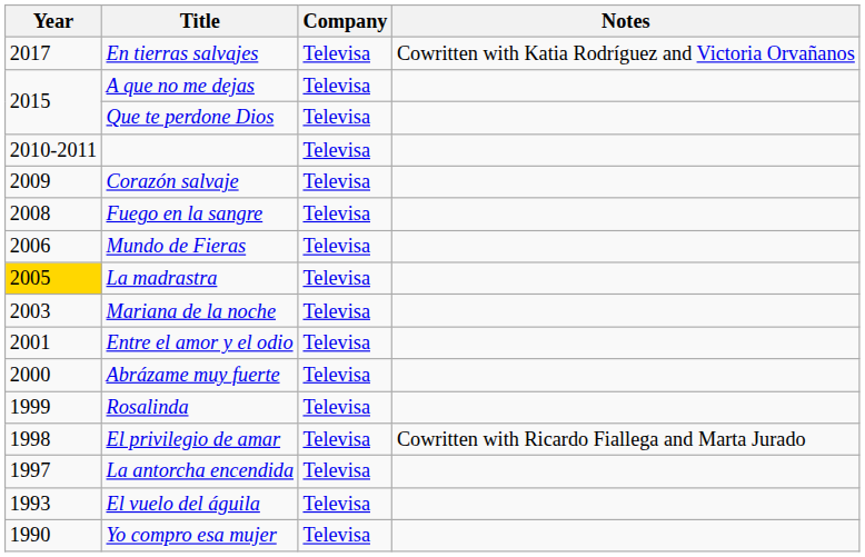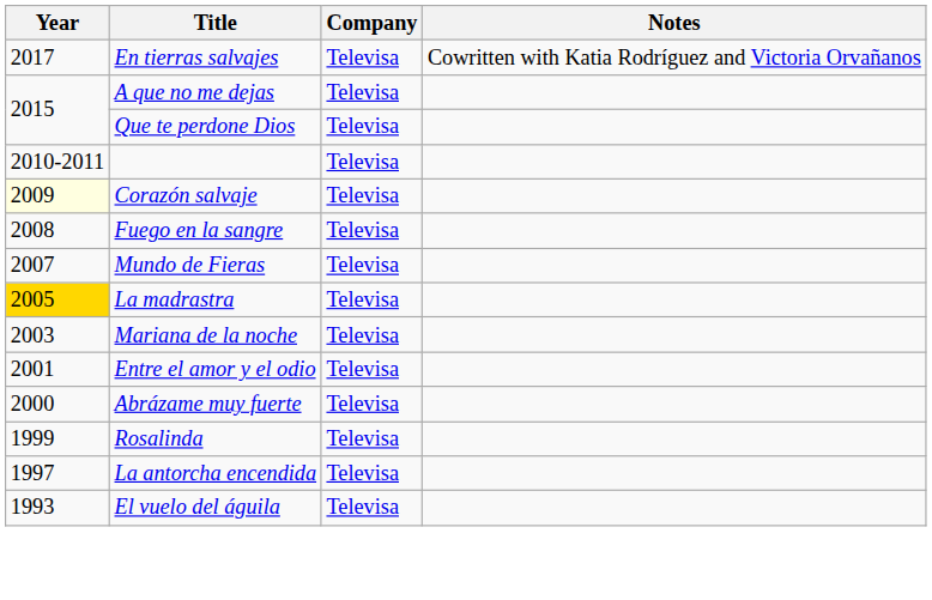 <table class="wikitable sortable">
 <tr>
 <th>Year</th>
 <th>Title</th>
 <th>Company</th>
 <th>Notes</th>
 </tr>
 <tr>
 <td>2017</td>
 <td><em><a href='#'>En tierras salvajes</a></em></td>
 <td><a href='#'>Televisa</a></td>
 <td>Cowritten with Katia Rodríguez and <a href='#'>Victoria Orvañanos</a></td>
 </tr>
 <tr>
 <td rowspan="2">2015</td>
 <td><em><a href='#'>A que no me dejas</a></em></td>
 <td><a href='#'>Televisa</a></td>
 <td></td>
 </tr>
 <tr>
 <td><em><a href='#'>Que te perdone Dios</a></em></td>
 <td><a href='#'>Televisa</a></td>
 <td></td>
 </tr>
 <tr>
 <td>2010-2011</td>
 <td><em></em></td>
 <td><a href='#'>Televisa</a></td>
 <td></td>
 </tr>
 <tr>
-<td>2009</td>
+<td style="background: lightyellow;">2009</td>
 <td><em><a href='#'>Corazón salvaje</a></em></td>
 <td><a href='#'>Televisa</a></td>
 <td></td>
 </tr>
 <tr>
 <td>2008</td>
 <td><em><a href='#'>Fuego en la sangre</a></em></td>
 <td><a href='#'>Televisa</a></td>
 <td></td>
 </tr>
 <tr>
-<td>2006</td>
+<td>2007</td>
 <td><em><a href='#'>Mundo de Fieras</a></em></td>
 <td><a href='#'>Televisa</a></td>
 <td></td>
 </tr>
 <tr>
 <td style="background: gold;">2005</td>
 <td><em><a href='#'>La madrastra</a></em></td>
 <td><a href='#'>Televisa</a></td>
 <td></td>
 </tr>
 <tr>
 <td>2003</td>
 <td><em><a href='#'>Mariana de la noche</a></em></td>
 <td><a href='#'>Televisa</a></td>
 <td></td>
 </tr>
 <tr>
 <td>2001</td>
 <td><em><a href='#'>Entre el amor y el odio</a></em></td>
 <td><a href='#'>Televisa</a></td>
 <td></td>
 </tr>
 <tr>
 <td>2000</td>
 <td><em><a href='#'>Abrázame muy fuerte</a></em></td>
 <td><a href='#'>Televisa</a></td>
 <td></td>
 </tr>
 <tr>
 <td>1999</td>
 <td><em><a href='#'>Rosalinda</a></em></td>
 <td><a href='#'>Televisa</a></td>
 <td></td>
 </tr>
 <tr>
-<td>1998</td>
-<td><em><a href='#'>El privilegio de amar</a></em></td>
-<td><a href='#'>Televisa</a></td>
-<td>Cowritten with Ricardo Fiallega and Marta Jurado</td>
-</tr>
-<tr>
 <td>1997</td>
 <td><em><a href='#'>La antorcha encendida</a></em></td>
 <td><a href='#'>Televisa</a></td>
 <td></td>
 </tr>
 <tr>
 <td>1993</td>
 <td><em><a href='#'>El vuelo del águila</a></em></td>
 <td><a href='#'>Televisa</a></td>
 <td></td>
 </tr>
-<tr>
-<td>1990</td>
-<td><em><a href='#'>Yo compro esa mujer</a></em></td>
-<td><a href='#'>Televisa</a></td>
-<td></td>
-</tr>
 </table>
